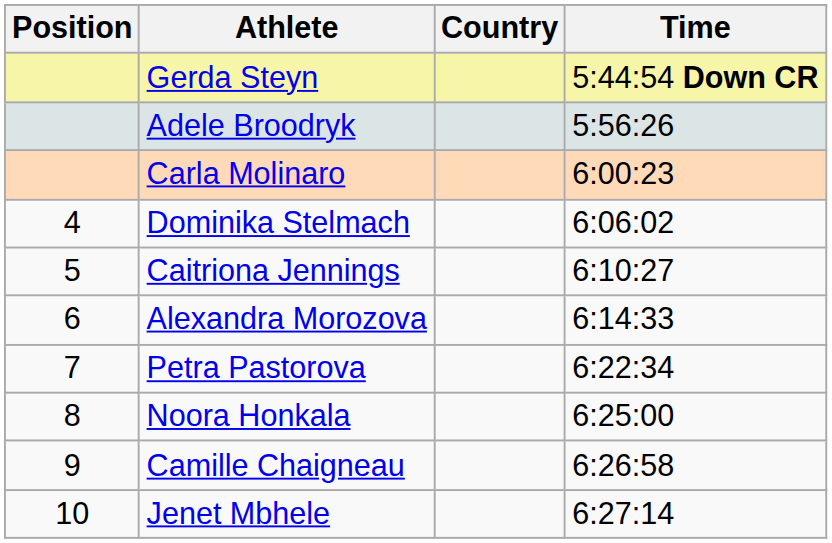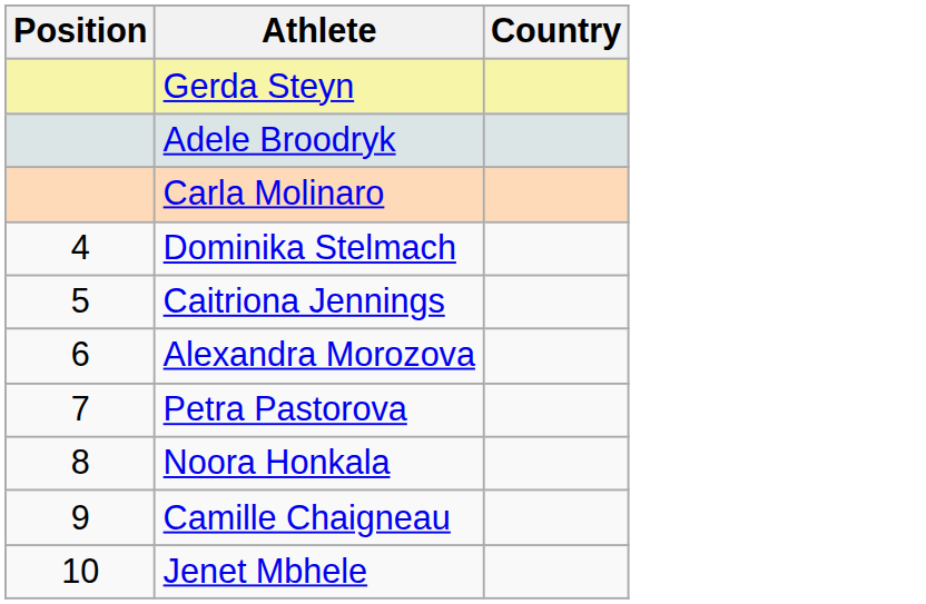 <table class="wikitable">
 <tr>
 <th>Position</th>
 <th>Athlete</th>
 <th>Country</th>
-<th>Time</th>
 </tr>
 <tr bgcolor="#F7F6A8">
 <td align="center"></td>
 <td><a href='#'>Gerda Steyn</a></td>
 <td></td>
-<td>5:44:54 <strong>Down CR</strong></td>
 </tr>
 <tr bgcolor="#DCE5E5">
 <td align="center"></td>
 <td><a href='#'>Adele Broodryk</a></td>
 <td></td>
-<td>5:56:26</td>
 </tr>
 <tr bgcolor="#FFDAB9">
 <td align="center"></td>
 <td><a href='#'>Carla Molinaro</a></td>
 <td></td>
-<td>6:00:23</td>
 </tr>
 <tr>
 <td align="center">4</td>
 <td><a href='#'>Dominika Stelmach</a></td>
 <td></td>
-<td>6:06:02</td>
 </tr>
 <tr>
 <td align="center">5</td>
 <td><a href='#'>Caitriona Jennings</a></td>
 <td></td>
-<td>6:10:27</td>
 </tr>
 <tr>
 <td align="center">6</td>
 <td><a href='#'>Alexandra Morozova</a></td>
 <td></td>
-<td>6:14:33</td>
 </tr>
 <tr>
 <td align="center">7</td>
 <td><a href='#'>Petra Pastorova</a></td>
 <td></td>
-<td>6:22:34</td>
 </tr>
 <tr>
 <td align="center">8</td>
 <td><a href='#'>Noora Honkala</a></td>
 <td></td>
-<td>6:25:00</td>
 </tr>
 <tr>
 <td align="center">9</td>
 <td><a href='#'>Camille Chaigneau</a></td>
 <td></td>
-<td>6:26:58</td>
 </tr>
 <tr>
 <td align="center">10</td>
 <td><a href='#'>Jenet Mbhele</a></td>
 <td></td>
-<td>6:27:14</td>
 </tr>
 </table>
